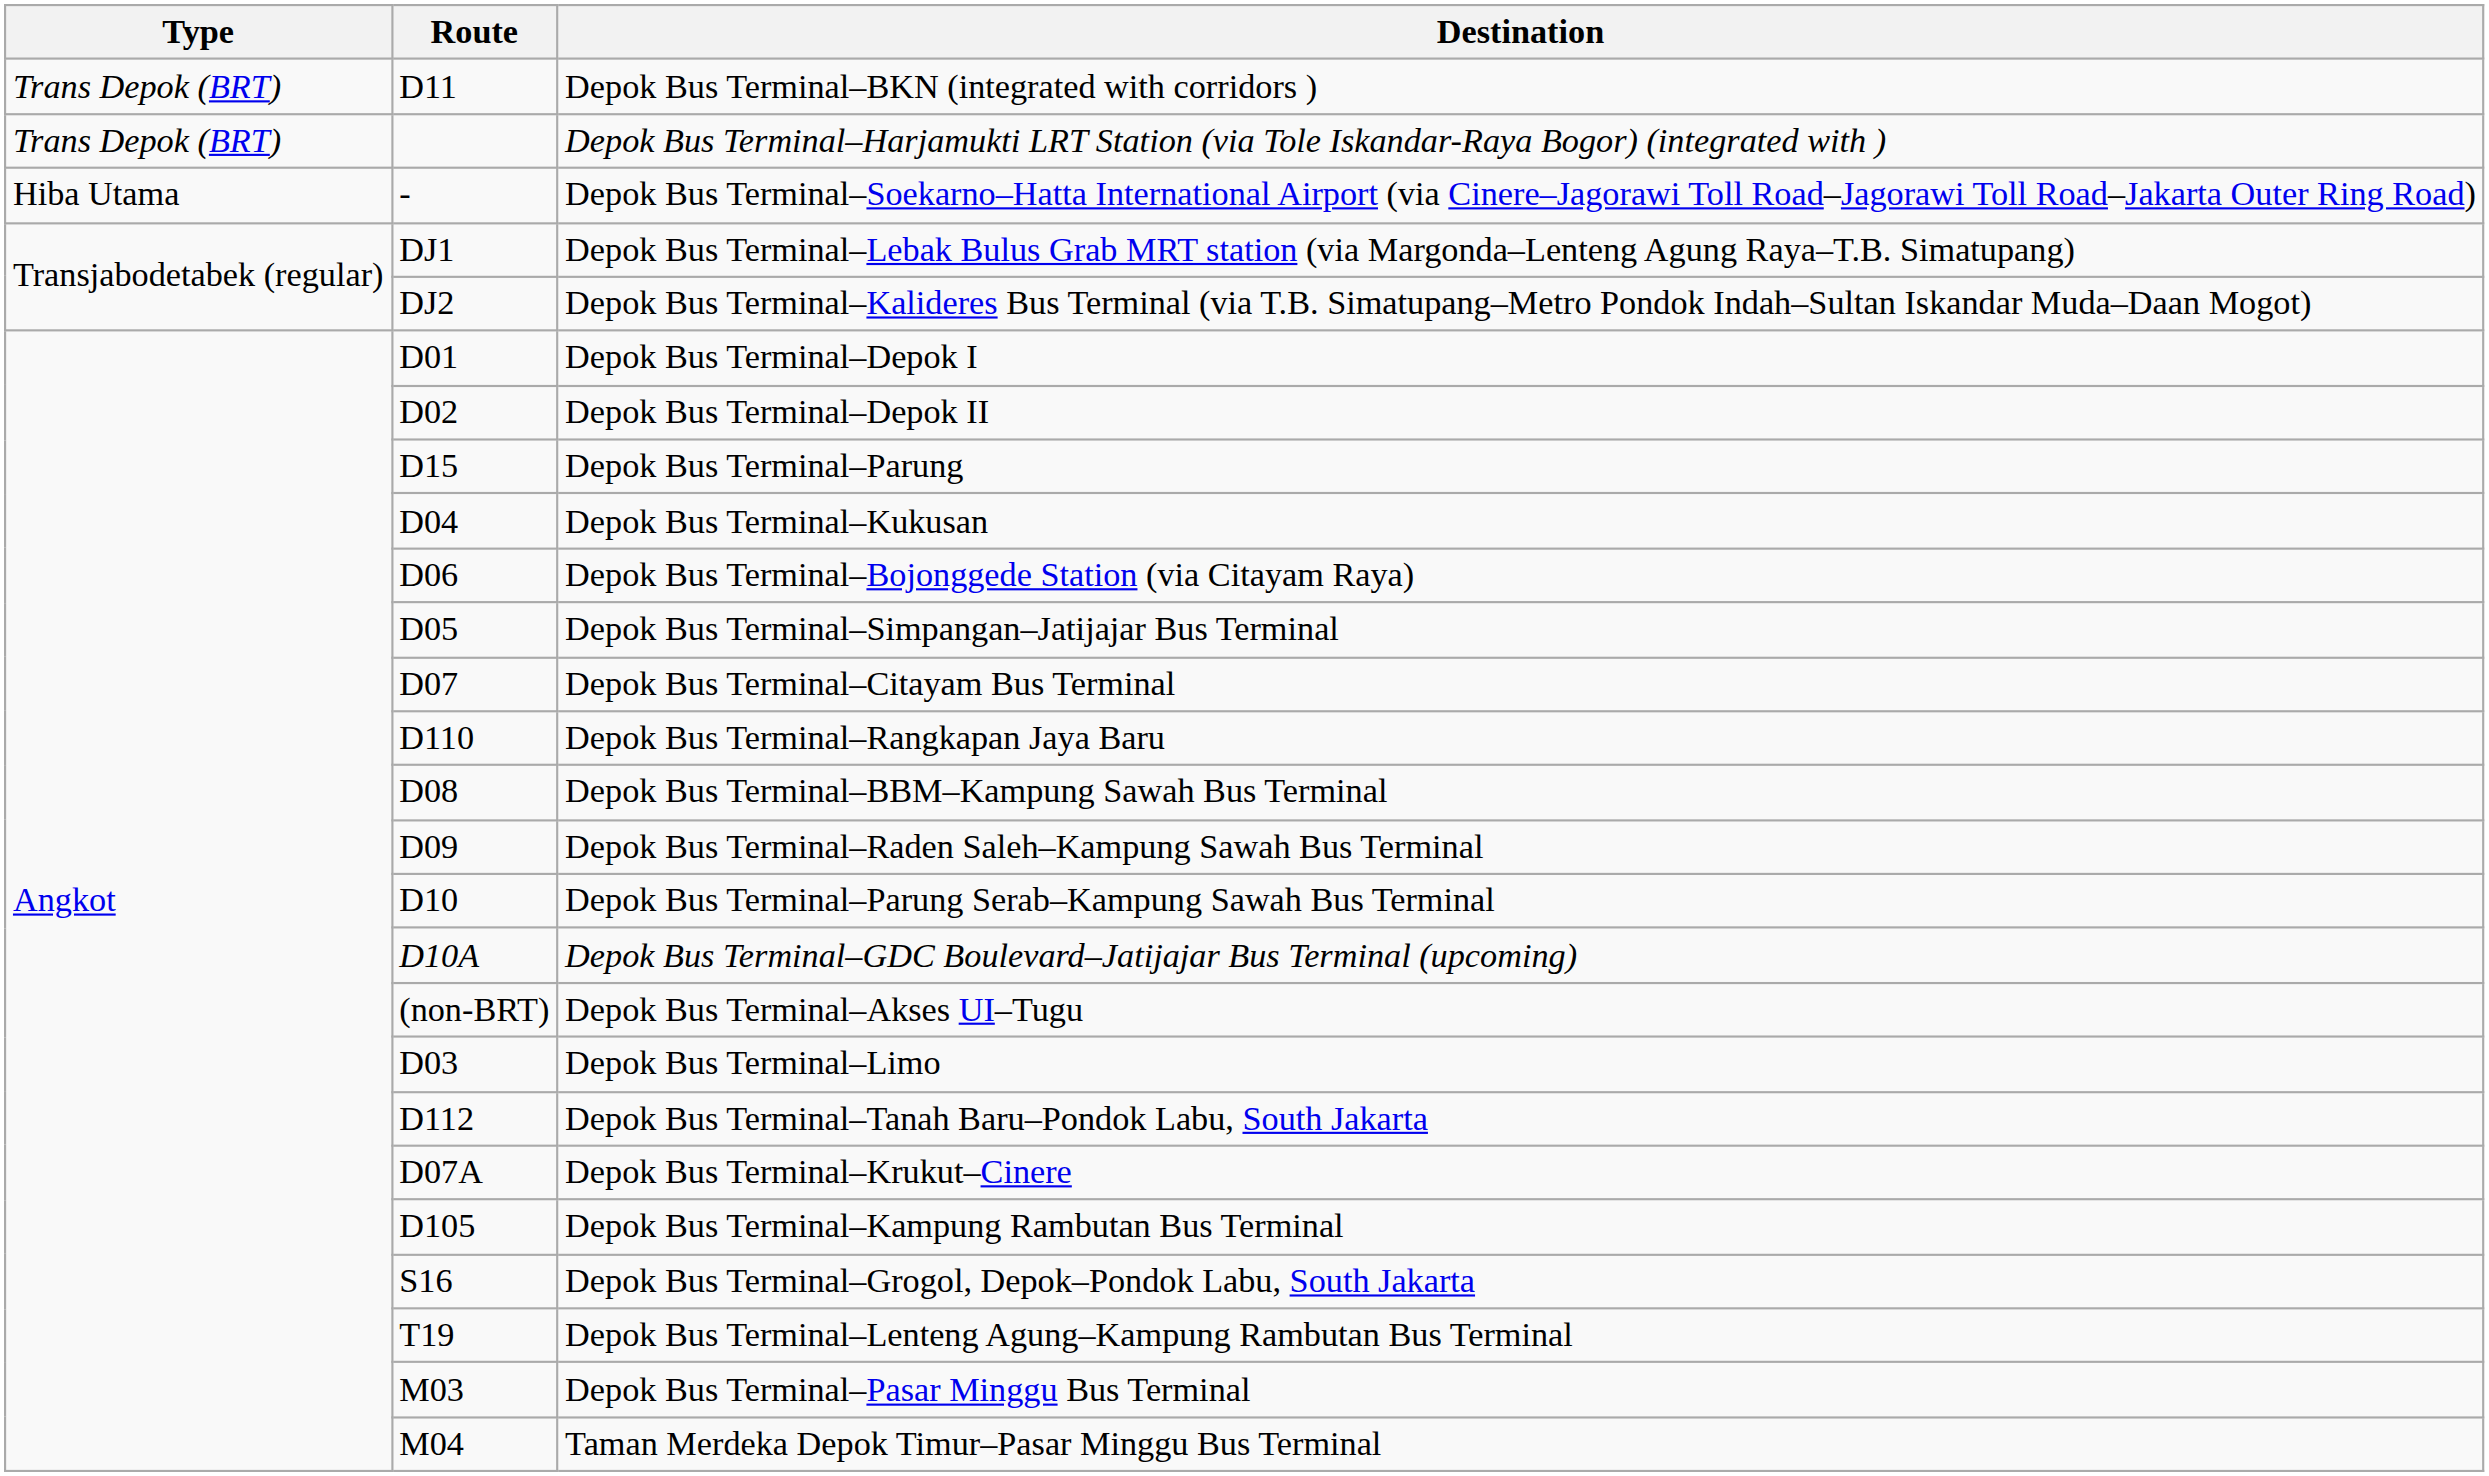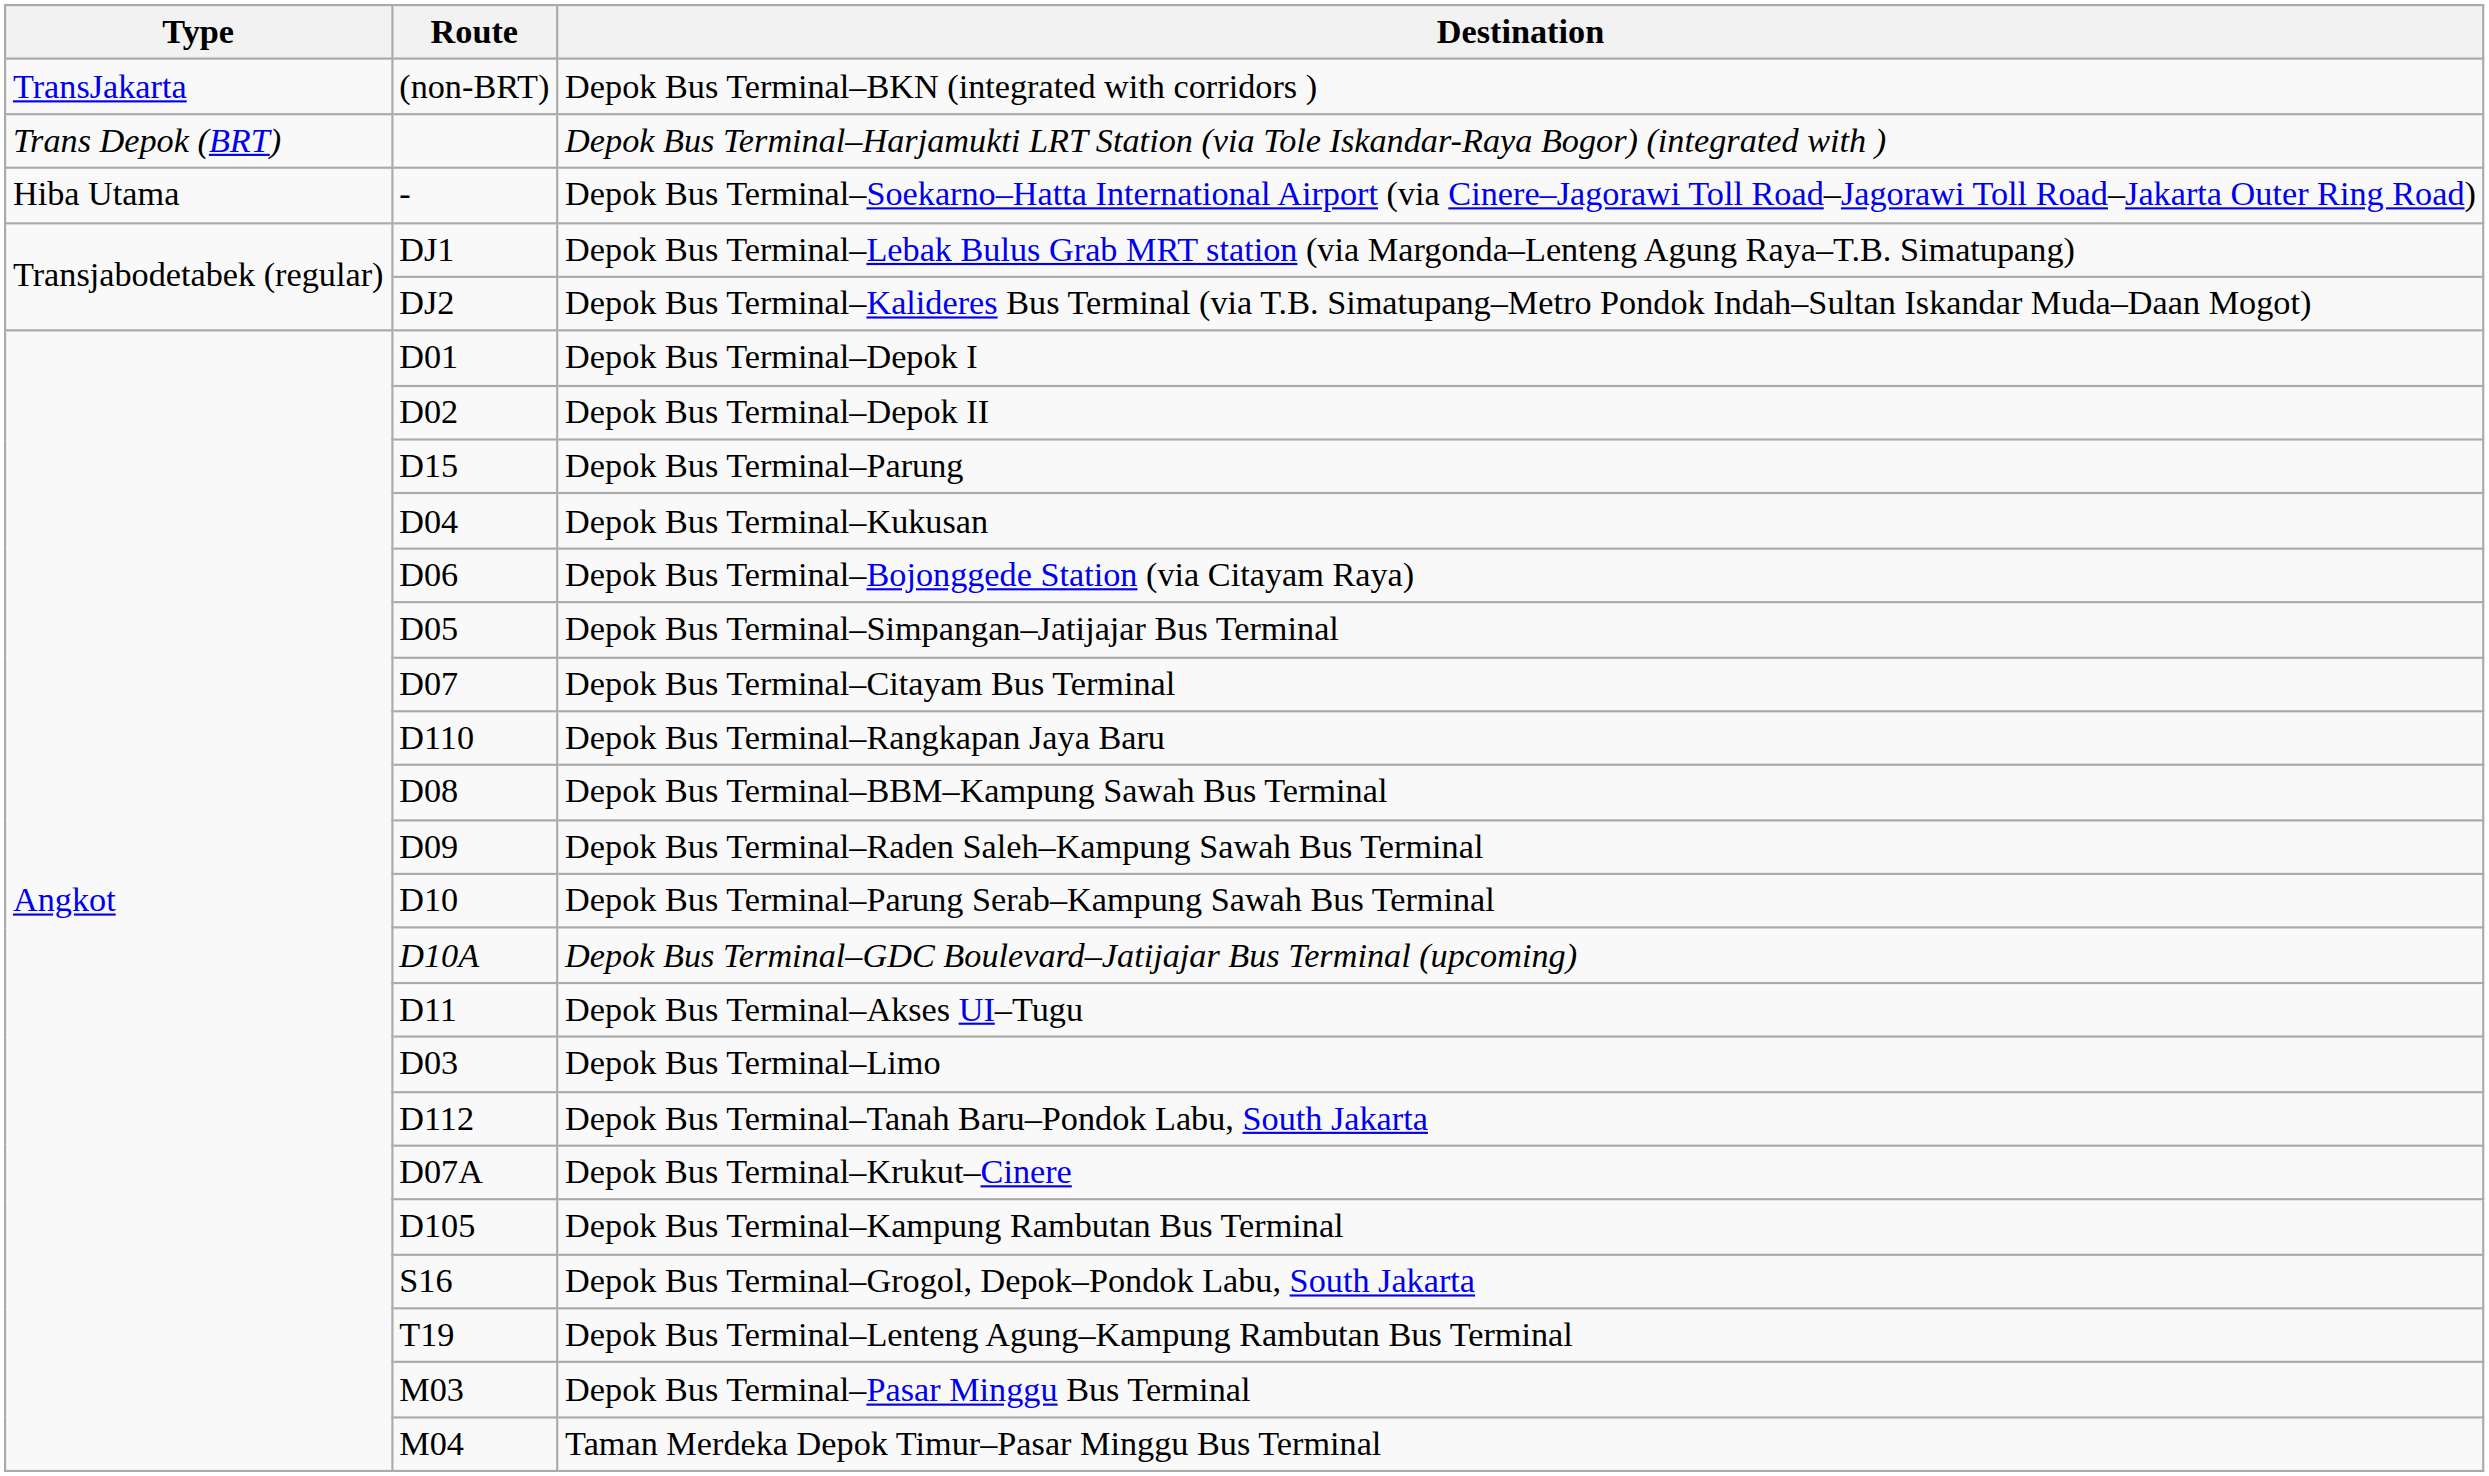 <table class="wikitable">
 <tr>
 <th>Type</th>
 <th>Route</th>
 <th>Destination</th>
 </tr>
 <tr>
-<td><em>Trans Depok (<a href='#'>BRT</a>)</em></td>
-<td>D11</td>
+<td><a href='#'>TransJakarta</a></td>
+<td> (non-BRT)</td>
 <td>Depok Bus Terminal–BKN (integrated with corridors      )</td>
 </tr>
 <tr>
 <td><em>Trans Depok (<a href='#'>BRT</a>)</em></td>
 <td><em></em></td>
 <td><em>Depok Bus Terminal–Harjamukti LRT Station (via Tole Iskandar-Raya Bogor) (integrated with )</em></td>
 </tr>
 <tr>
 <td>Hiba Utama</td>
 <td>-</td>
 <td>Depok Bus Terminal–<a href='#'>Soekarno–Hatta International Airport</a> (via <a href='#'>Cinere–Jagorawi Toll Road</a>–<a href='#'>Jagorawi Toll Road</a>–<a href='#'>Jakarta Outer Ring Road</a>)</td>
 </tr>
 <tr>
 <td rowspan="2">Transjabodetabek (regular)</td>
 <td>DJ1</td>
 <td>Depok Bus Terminal–<a href='#'>Lebak Bulus Grab MRT station</a> (via Margonda–Lenteng Agung Raya–T.B. Simatupang)</td>
 </tr>
 <tr>
 <td>DJ2</td>
 <td>Depok Bus Terminal–<a href='#'>Kalideres</a> Bus Terminal (via T.B. Simatupang–Metro Pondok Indah–Sultan Iskandar Muda–Daan Mogot)</td>
 </tr>
 <tr>
 <td rowspan="21"><a href='#'>Angkot</a></td>
 <td>D01</td>
 <td>Depok Bus Terminal–Depok I</td>
 </tr>
 <tr>
 <td>D02</td>
 <td>Depok Bus Terminal–Depok II</td>
 </tr>
 <tr>
 <td>D15</td>
 <td>Depok Bus Terminal–Parung</td>
 </tr>
 <tr>
 <td>D04</td>
 <td>Depok Bus Terminal–Kukusan</td>
 </tr>
 <tr>
 <td>D06</td>
 <td>Depok Bus Terminal–<a href='#'>Bojonggede Station</a> (via Citayam Raya)</td>
 </tr>
 <tr>
 <td>D05</td>
 <td>Depok Bus Terminal–Simpangan–Jatijajar Bus Terminal</td>
 </tr>
 <tr>
 <td>D07</td>
 <td>Depok Bus Terminal–Citayam Bus Terminal</td>
 </tr>
 <tr>
 <td>D110</td>
 <td>Depok Bus Terminal–Rangkapan Jaya Baru</td>
 </tr>
 <tr>
 <td>D08</td>
 <td>Depok Bus Terminal–BBM–Kampung Sawah Bus Terminal</td>
 </tr>
 <tr>
 <td>D09</td>
 <td>Depok Bus Terminal–Raden Saleh–Kampung Sawah Bus Terminal</td>
 </tr>
 <tr>
 <td>D10</td>
 <td>Depok Bus Terminal–Parung Serab–Kampung Sawah Bus Terminal</td>
 </tr>
 <tr>
 <td><em>D10A</em></td>
 <td><em>Depok Bus Terminal–GDC Boulevard–Jatijajar Bus Terminal (upcoming)</em></td>
 </tr>
 <tr>
-<td> (non-BRT)</td>
+<td>D11</td>
 <td>Depok Bus Terminal–Akses <a href='#'>UI</a>–Tugu</td>
 </tr>
 <tr>
 <td>D03</td>
 <td>Depok Bus Terminal–Limo</td>
 </tr>
 <tr>
 <td>D112</td>
 <td>Depok Bus Terminal–Tanah Baru–Pondok Labu, <a href='#'>South Jakarta</a></td>
 </tr>
 <tr>
 <td>D07A</td>
 <td>Depok Bus Terminal–Krukut–<a href='#'>Cinere</a></td>
 </tr>
 <tr>
 <td>D105</td>
 <td>Depok Bus Terminal–Kampung Rambutan Bus Terminal</td>
 </tr>
 <tr>
 <td>S16</td>
 <td>Depok Bus Terminal–Grogol, Depok–Pondok Labu, <a href='#'>South Jakarta</a></td>
 </tr>
 <tr>
 <td>T19</td>
 <td>Depok Bus Terminal–Lenteng Agung–Kampung Rambutan Bus Terminal</td>
 </tr>
 <tr>
 <td>M03</td>
 <td>Depok Bus Terminal–<a href='#'>Pasar Minggu</a> Bus Terminal</td>
 </tr>
 <tr>
 <td>M04</td>
 <td>Taman Merdeka Depok Timur–Pasar Minggu Bus Terminal</td>
 </tr>
 </table>
